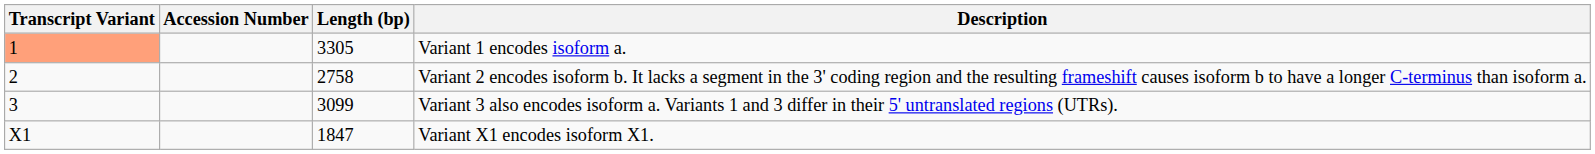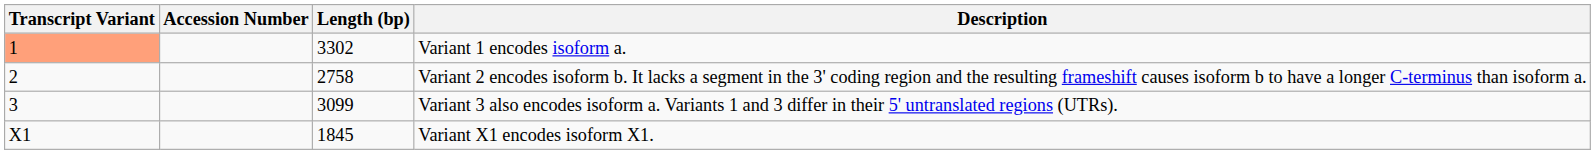 <table class="wikitable">
 <tr>
 <th>Transcript Variant</th>
 <th>Accession Number</th>
 <th>Length (bp)</th>
 <th>Description</th>
 </tr>
 <tr>
 <td style="background: lightsalmon;">1</td>
 <td></td>
-<td>3305</td>
+<td>3302</td>
 <td> Variant 1 encodes <a href='#'>isoform</a> a.</td>
 </tr>
 <tr>
 <td>2</td>
 <td></td>
 <td>2758</td>
 <td>Variant 2 encodes isoform b. It lacks a segment in the 3' coding region and the resulting <a href='#'>frameshift</a> causes isoform b to have a longer <a href='#'>C-terminus</a> than isoform a.</td>
 </tr>
 <tr>
 <td>3</td>
 <td></td>
 <td>3099</td>
 <td>Variant 3 also encodes isoform a. Variants 1 and 3 differ in their <a href='#'>5' untranslated regions</a> (UTRs).</td>
 </tr>
 <tr>
 <td>X1</td>
 <td></td>
-<td>1847</td>
+<td>1845</td>
 <td>Variant X1 encodes isoform X1.</td>
 </tr>
 </table>
